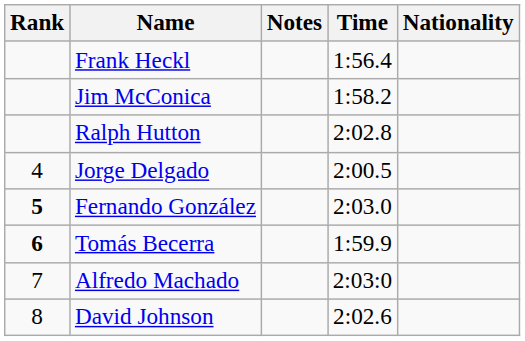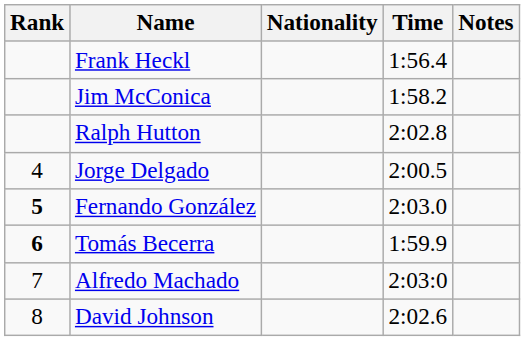 <table class="wikitable sortable" style="text-align:center">
 <tr>
 <th>Rank</th>
 <th>Name</th>
+<th>Nationality</th>
+<th>Time</th>
 <th>Notes</th>
-<th>Time</th>
-<th>Nationality</th>
 </tr>
 <tr>
 <td></td>
 <td align=left><a href='#'>Frank Heckl</a></td>
+<td align=left></td>
+<td>1:56.4</td>
 <td></td>
-<td>1:56.4</td>
-<td align=left></td>
 </tr>
 <tr>
 <td></td>
 <td align=left><a href='#'>Jim McConica</a></td>
+<td align=left></td>
+<td>1:58.2</td>
 <td></td>
-<td>1:58.2</td>
-<td align=left></td>
 </tr>
 <tr>
 <td></td>
 <td align=left><a href='#'>Ralph Hutton</a></td>
+<td align=left></td>
+<td>2:02.8</td>
 <td></td>
-<td>2:02.8</td>
-<td align=left></td>
 </tr>
 <tr>
 <td>4</td>
 <td align=left><a href='#'>Jorge Delgado</a></td>
+<td align=left></td>
+<td>2:00.5</td>
 <td></td>
-<td>2:00.5</td>
-<td align=left></td>
 </tr>
 <tr>
 <td><strong>5</strong></td>
 <td align=left><a href='#'>Fernando González</a></td>
+<td align=left></td>
+<td>2:03.0</td>
 <td></td>
-<td>2:03.0</td>
-<td align=left></td>
 </tr>
 <tr>
 <td><strong>6</strong></td>
 <td align=left><a href='#'>Tomás Becerra</a></td>
+<td align=left></td>
+<td>1:59.9</td>
 <td></td>
-<td>1:59.9</td>
-<td align=left></td>
 </tr>
 <tr>
 <td>7</td>
 <td align=left><a href='#'>Alfredo Machado</a></td>
+<td align=left></td>
+<td>2:03:0</td>
 <td></td>
-<td>2:03:0</td>
-<td align=left></td>
 </tr>
 <tr>
 <td>8</td>
 <td align=left><a href='#'>David Johnson</a></td>
+<td align=left></td>
+<td>2:02.6</td>
 <td></td>
-<td>2:02.6</td>
-<td align=left></td>
 </tr>
 </table>
